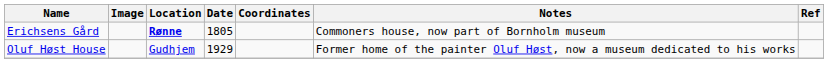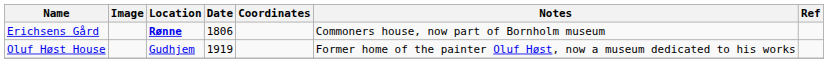 <table class="wikitable sortable">
 <tr>
 <th>Name</th>
 <th>Image</th>
 <th>Location</th>
 <th>Date</th>
 <th>Coordinates</th>
 <th>Notes</th>
 <th>Ref</th>
 </tr>
 <tr>
 <td><a href='#'>Erichsens Gård</a></td>
 <td></td>
 <td><strong><a href='#'>Rønne</a></strong></td>
-<td>1805</td>
+<td>1806</td>
 <td></td>
 <td>Commoners house, now part of Bornholm museum</td>
 <td></td>
 </tr>
 <tr>
 <td><a href='#'>Oluf Høst House</a></td>
 <td></td>
 <td><a href='#'>Gudhjem</a></td>
-<td>1929</td>
+<td>1919</td>
 <td></td>
 <td>Former home of the painter <a href='#'>Oluf Høst</a>, now a museum dedicated to his works</td>
 <td></td>
 </tr>
 <tr>
 </tr>
 </table>
